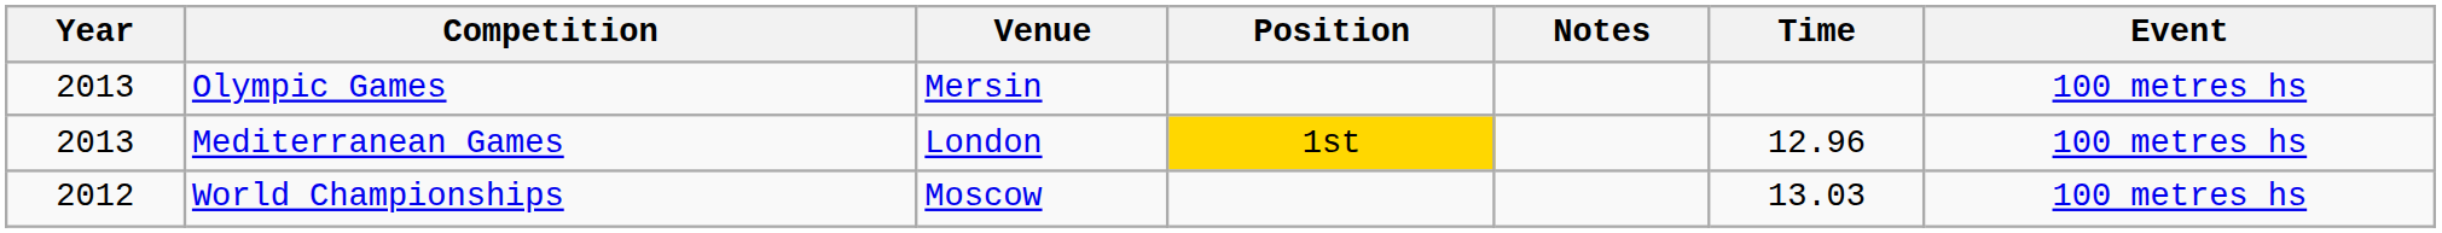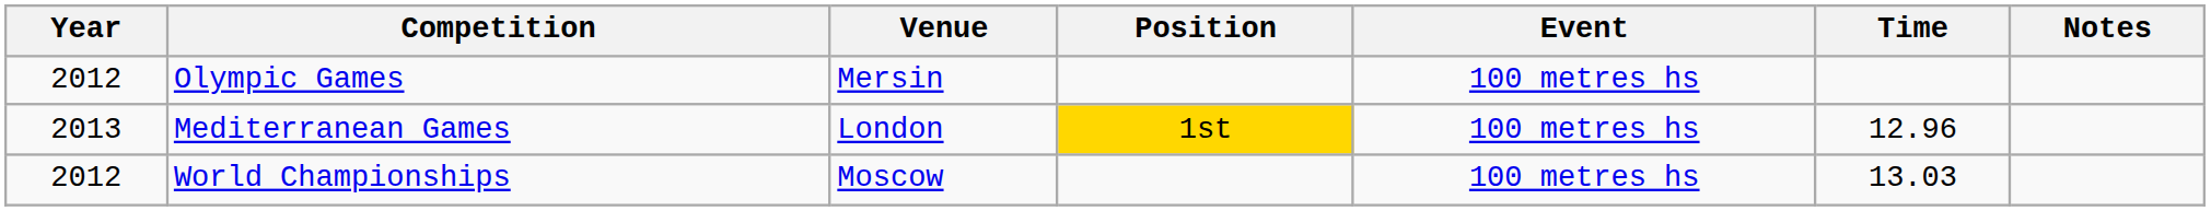 <table class="wikitable" width=55% style="font-size:90%; text-align:center;">
 <tr>
 <th>Year</th>
 <th>Competition</th>
 <th>Venue</th>
 <th>Position</th>
+<th>Event</th>
+<th>Time</th>
 <th>Notes</th>
-<th>Time</th>
-<th>Event</th>
 </tr>
 <tr>
-<td>2013</td>
+<td>2012</td>
 <td align=left><a href='#'>Olympic Games</a></td>
 <td rowspan=1 align=left> <a href='#'>Mersin</a></td>
 <td></td>
+<td><a href='#'>100 metres hs</a></td>
 <td></td>
 <td></td>
-<td><a href='#'>100 metres hs</a></td>
 </tr>
 <tr>
 <td rowspan=1>2013</td>
 <td rowspan=1 align=left><a href='#'>Mediterranean Games</a></td>
 <td align=left> <a href='#'>London</a></td>
 <td bgcolor=gold>1st</td>
+<td><a href='#'>100 metres hs</a></td>
+<td>12.96</td>
 <td></td>
-<td>12.96</td>
-<td><a href='#'>100 metres hs</a></td>
 </tr>
 <tr>
 <td rowspan=1>2012</td>
 <td rowspan=1 align=left><a href='#'>World Championships</a></td>
 <td rowspan=1 align=left> <a href='#'>Moscow</a></td>
 <td></td>
+<td><a href='#'>100 metres hs</a></td>
+<td>13.03</td>
 <td></td>
-<td>13.03</td>
-<td><a href='#'>100 metres hs</a></td>
 </tr>
 </table>
